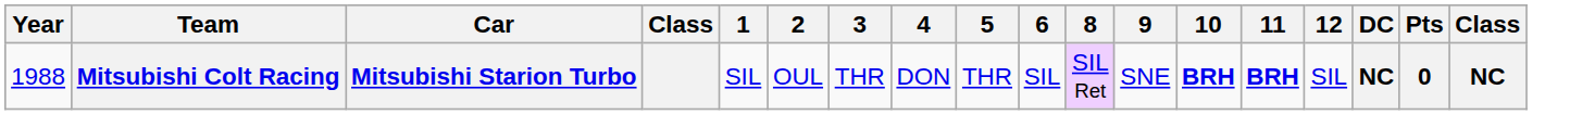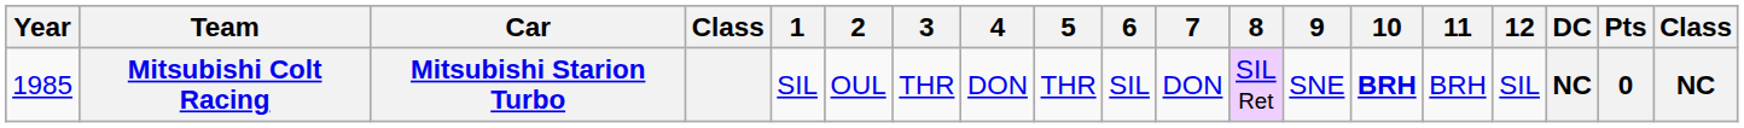 <table class="wikitable" style="text-align:center; font-size:85%">
 <tr>
 <th>Year</th>
 <th>Team</th>
 <th>Car</th>
 <th>Class</th>
 <th>1</th>
 <th>2</th>
 <th>3</th>
 <th>4</th>
 <th>5</th>
 <th>6</th>
+<th>7</th>
 <th>8</th>
 <th>9</th>
 <th>10</th>
 <th>11</th>
 <th>12</th>
 <th>DC</th>
 <th>Pts</th>
 <th>Class</th>
 </tr>
 <tr>
-<td><a href='#'>1988</a></td>
+<td><a href='#'>1985</a></td>
 <th><a href='#'>Mitsubishi Colt Racing</a></th>
 <th><a href='#'>Mitsubishi Starion Turbo</a></th>
 <th><span></span></th>
 <td><a href='#'>SIL</a></td>
 <td><a href='#'>OUL</a></td>
 <td><a href='#'>THR</a></td>
 <td><a href='#'>DON</a></td>
 <td><a href='#'>THR</a></td>
 <td><a href='#'>SIL</a></td>
+<td><a href='#'>DON</a></td>
 <td style="background:#EFCFFF;"><a href='#'>SIL</a><br><small>Ret</small></td>
 <td><a href='#'>SNE</a></td>
 <td><strong><a href='#'>BRH</a></strong></td>
-<td><strong><a href='#'>BRH</a></strong></td>
+<td><a href='#'>BRH</a></td>
 <td><a href='#'>SIL</a></td>
 <th>NC</th>
 <th>0</th>
 <th>NC</th>
 </tr>
 </table>
